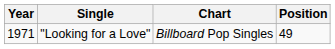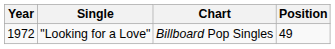 <table class="wikitable">
 <tr>
 <th scope="col">Year</th>
 <th scope="col">Single</th>
 <th scope="col">Chart</th>
 <th scope="col">Position</th>
 </tr>
 <tr>
-<td>1971</td>
+<td>1972</td>
 <td>"Looking for a Love"</td>
 <td><em>Billboard</em> Pop Singles</td>
 <td>49</td>
 </tr>
 </table>
